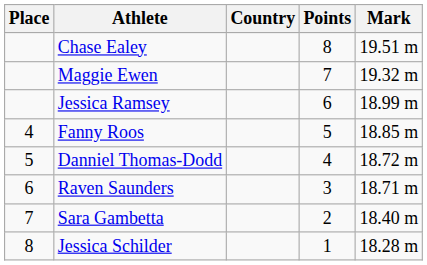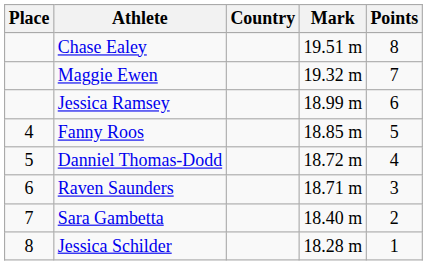 <table class="wikitable">
 <tr>
 <th>Place</th>
 <th>Athlete</th>
 <th>Country</th>
+<th>Mark</th>
 <th>Points</th>
-<th>Mark</th>
 </tr>
 <tr>
 <td align=center></td>
 <td><a href='#'>Chase Ealey</a></td>
 <td></td>
+<td>19.51 m</td>
 <td align=center>8</td>
-<td>19.51 m</td>
 </tr>
 <tr>
 <td align=center></td>
 <td><a href='#'>Maggie Ewen</a></td>
 <td></td>
+<td>19.32 m</td>
 <td align=center>7</td>
-<td>19.32 m</td>
 </tr>
 <tr>
 <td align=center></td>
 <td><a href='#'>Jessica Ramsey</a></td>
 <td></td>
+<td>18.99 m</td>
 <td align=center>6</td>
-<td>18.99 m</td>
 </tr>
 <tr>
 <td align=center>4</td>
 <td><a href='#'>Fanny Roos</a></td>
 <td></td>
+<td>18.85 m</td>
 <td align=center>5</td>
-<td>18.85 m</td>
 </tr>
 <tr>
 <td align=center>5</td>
 <td><a href='#'>Danniel Thomas-Dodd</a></td>
 <td></td>
+<td>18.72 m</td>
 <td align=center>4</td>
-<td>18.72 m</td>
 </tr>
 <tr>
 <td align=center>6</td>
 <td><a href='#'>Raven Saunders</a></td>
 <td></td>
+<td>18.71 m</td>
 <td align=center>3</td>
-<td>18.71 m</td>
 </tr>
 <tr>
 <td align=center>7</td>
 <td><a href='#'>Sara Gambetta</a></td>
 <td></td>
+<td>18.40 m</td>
 <td align=center>2</td>
-<td>18.40 m</td>
 </tr>
 <tr>
 <td align=center>8</td>
 <td><a href='#'>Jessica Schilder</a></td>
 <td></td>
+<td>18.28 m</td>
 <td align=center>1</td>
-<td>18.28 m</td>
 </tr>
 </table>
